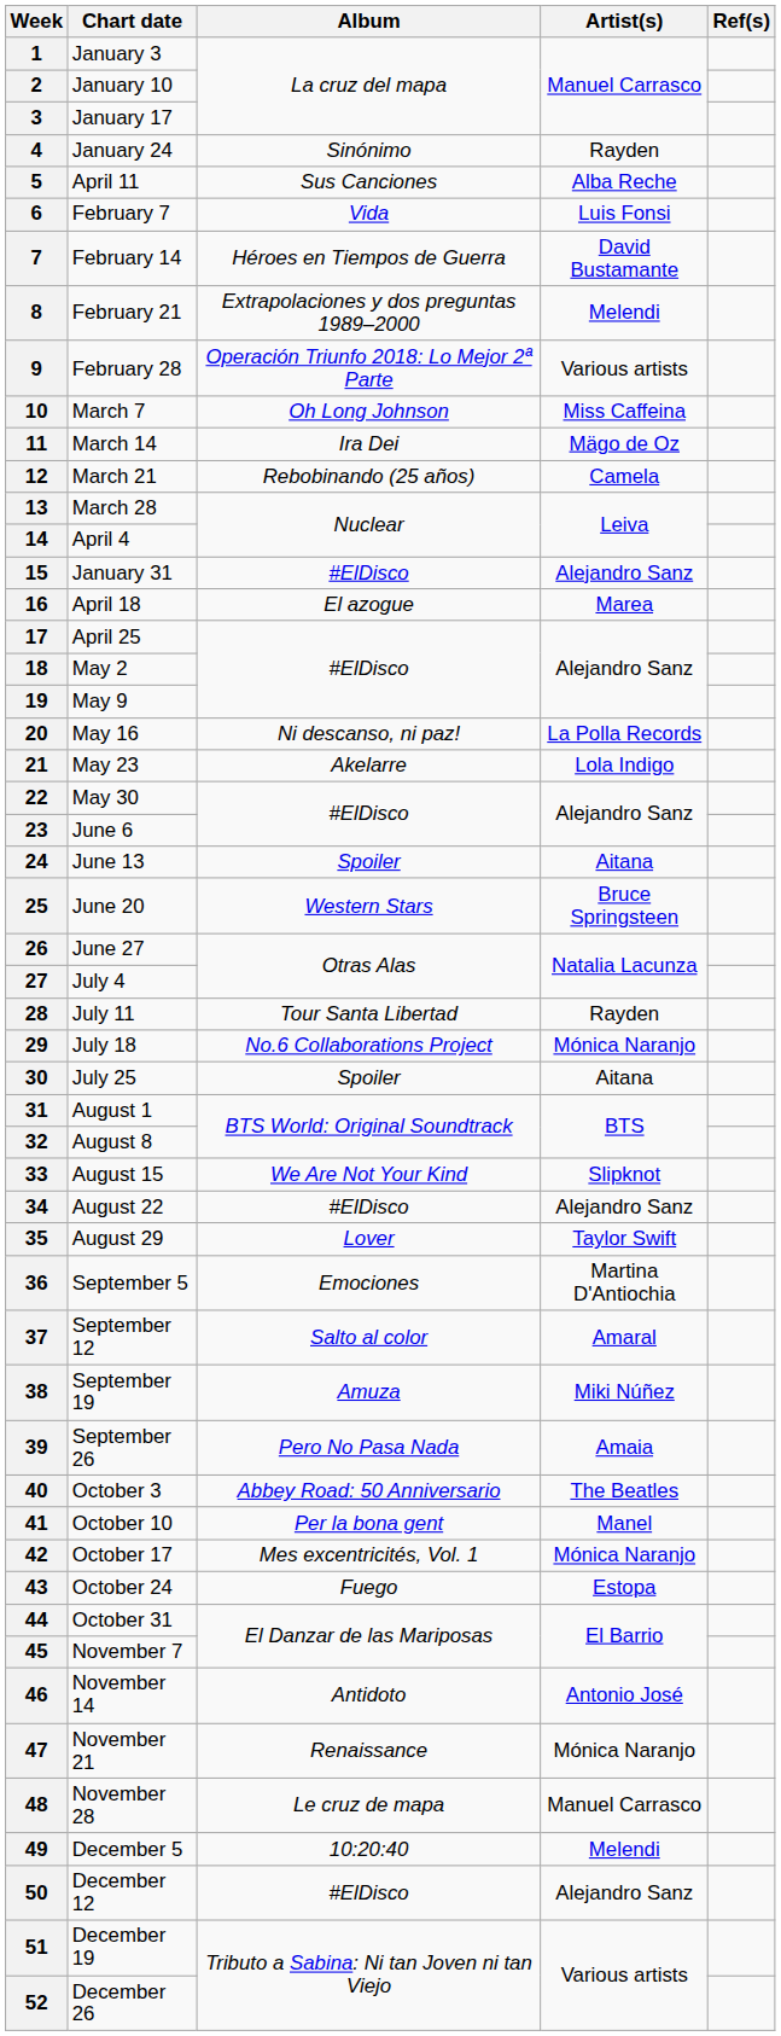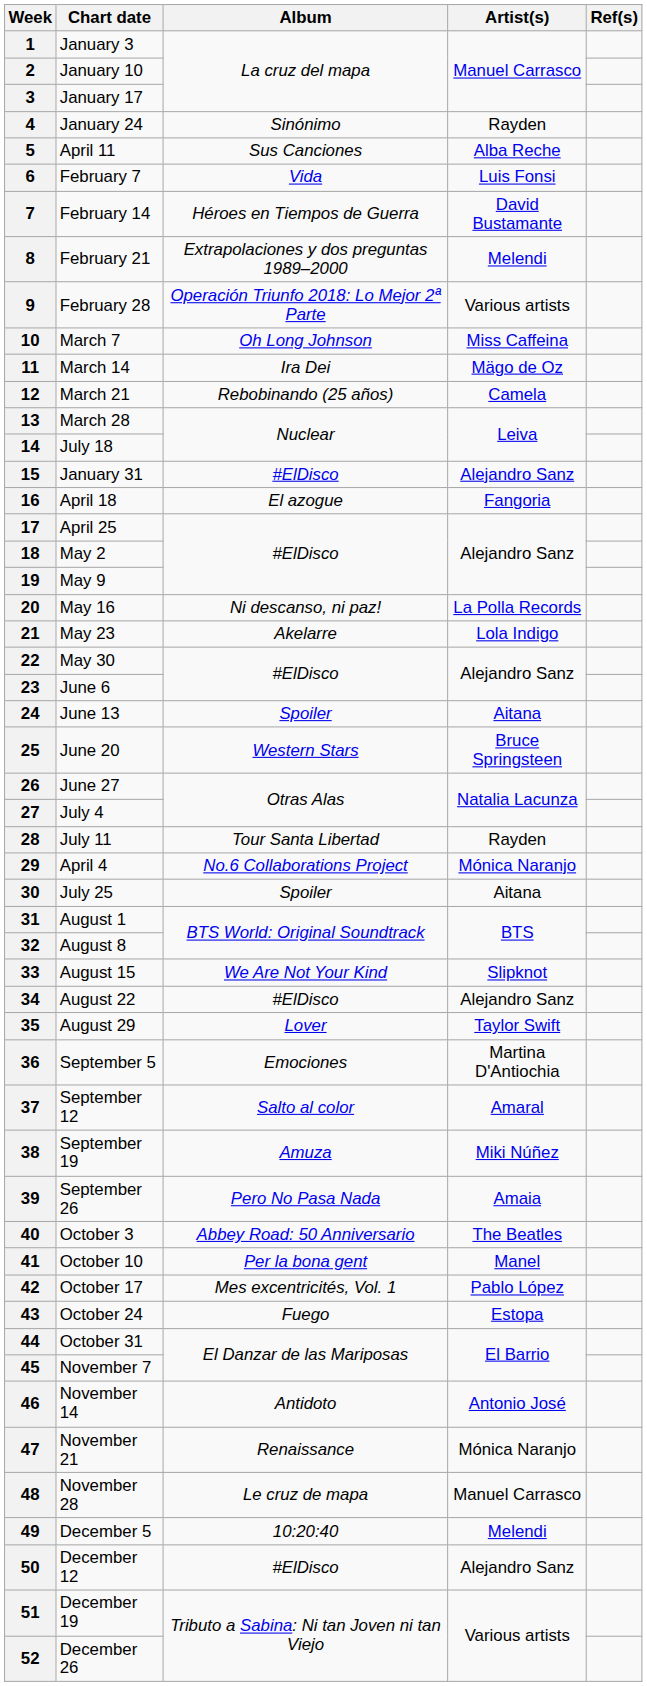 <table class="wikitable" style="text-align: center;">
 <tr>
 <th>Week</th>
 <th>Chart date</th>
 <th>Album</th>
 <th>Artist(s)</th>
 <th>Ref(s)</th>
 </tr>
 <tr>
 <th>1</th>
 <td style="text-align: left;">January 3</td>
 <td rowspan="3"><em>La cruz del mapa</em></td>
 <td rowspan="3"><a href='#'>Manuel Carrasco</a></td>
 <td></td>
 </tr>
 <tr>
 <th>2</th>
 <td style="text-align: left;">January 10</td>
 <td></td>
 </tr>
 <tr>
 <th>3</th>
 <td style="text-align: left;">January 17</td>
 <td></td>
 </tr>
 <tr>
 <th>4</th>
 <td style="text-align: left;">January 24</td>
 <td><em>Sinónimo</em></td>
 <td>Rayden</td>
 <td></td>
 </tr>
 <tr>
 <th>5</th>
 <td style="text-align: left;">April 11</td>
 <td><em>Sus Canciones</em></td>
 <td><a href='#'>Alba Reche</a></td>
 <td></td>
 </tr>
 <tr>
 <th>6</th>
 <td style="text-align: left;">February 7</td>
 <td><em><a href='#'>Vida</a></em></td>
 <td><a href='#'>Luis Fonsi</a></td>
 <td></td>
 </tr>
 <tr>
 <th>7</th>
 <td style="text-align: left;">February 14</td>
 <td><em>Héroes en Tiempos de Guerra</em></td>
 <td><a href='#'>David Bustamante</a></td>
 <td></td>
 </tr>
 <tr>
 <th>8</th>
 <td style="text-align: left;">February 21</td>
 <td><em>Extrapolaciones y dos preguntas 1989–2000</em></td>
 <td><a href='#'>Melendi</a></td>
 <td></td>
 </tr>
 <tr>
 <th>9</th>
 <td style="text-align: left;">February 28</td>
 <td><em><a href='#'>Operación Triunfo 2018: Lo Mejor 2ª Parte</a></em></td>
 <td>Various artists</td>
 <td></td>
 </tr>
 <tr>
 <th>10</th>
 <td style="text-align: left;">March 7</td>
 <td><em><a href='#'>Oh Long Johnson</a></em></td>
 <td><a href='#'>Miss Caffeina</a></td>
 <td></td>
 </tr>
 <tr>
 <th>11</th>
 <td style="text-align: left;">March 14</td>
 <td><em>Ira Dei</em></td>
 <td><a href='#'>Mägo de Oz</a></td>
 <td></td>
 </tr>
 <tr>
 <th>12</th>
 <td style="text-align: left;">March 21</td>
 <td><em>Rebobinando (25 años)</em></td>
 <td><a href='#'>Camela</a></td>
 <td></td>
 </tr>
 <tr>
 <th>13</th>
 <td style="text-align: left;">March 28</td>
 <td rowspan="2"><em>Nuclear</em></td>
 <td rowspan="2"><a href='#'>Leiva</a></td>
 <td></td>
 </tr>
 <tr>
 <th>14</th>
-<td style="text-align: left;">April 4</td>
+<td style="text-align: left;">July 18</td>
 <td></td>
 </tr>
 <tr>
 <th>15</th>
 <td style="text-align: left;">January 31</td>
 <td><em><a href='#'>#ElDisco</a></em></td>
 <td><a href='#'>Alejandro Sanz</a></td>
 <td></td>
 </tr>
 <tr>
 <th>16</th>
 <td style="text-align: left;">April 18</td>
 <td><em>El azogue</em></td>
-<td><a href='#'>Marea</a></td>
+<td><a href='#'>Fangoria</a></td>
 <td></td>
 </tr>
 <tr>
 <th>17</th>
 <td style="text-align: left;">April 25</td>
 <td rowspan="3"><em>#ElDisco</em></td>
 <td rowspan="3">Alejandro Sanz</td>
 <td></td>
 </tr>
 <tr>
 <th>18</th>
 <td style="text-align: left;">May 2</td>
 <td></td>
 </tr>
 <tr>
 <th>19</th>
 <td style="text-align: left;">May 9</td>
 <td></td>
 </tr>
 <tr>
 <th>20</th>
 <td style="text-align: left;">May 16</td>
 <td><em>Ni descanso, ni paz!</em></td>
 <td><a href='#'>La Polla Records</a></td>
 <td></td>
 </tr>
 <tr>
 <th>21</th>
 <td style="text-align: left;">May 23</td>
 <td><em>Akelarre</em></td>
 <td><a href='#'>Lola Indigo</a></td>
 <td></td>
 </tr>
 <tr>
 <th>22</th>
 <td style="text-align: left;">May 30</td>
 <td rowspan="2"><em>#ElDisco</em></td>
 <td rowspan="2">Alejandro Sanz</td>
 <td></td>
 </tr>
 <tr>
 <th>23</th>
 <td style="text-align: left;">June 6</td>
 <td></td>
 </tr>
 <tr>
 <th>24</th>
 <td style="text-align: left;">June 13</td>
 <td><em><a href='#'>Spoiler</a></em></td>
 <td><a href='#'>Aitana</a></td>
 <td></td>
 </tr>
 <tr>
 <th>25</th>
 <td style="text-align: left;">June 20</td>
 <td><em><a href='#'>Western Stars</a></em></td>
 <td><a href='#'>Bruce Springsteen</a></td>
 <td></td>
 </tr>
 <tr>
 <th>26</th>
 <td style="text-align: left;">June 27</td>
 <td rowspan="2"><em>Otras Alas</em></td>
 <td rowspan="2"><a href='#'>Natalia Lacunza</a></td>
 <td></td>
 </tr>
 <tr>
 <th>27</th>
 <td style="text-align: left;">July 4</td>
 <td></td>
 </tr>
 <tr>
 <th>28</th>
 <td style="text-align: left;">July 11</td>
 <td><em>Tour Santa Libertad</em></td>
 <td>Rayden</td>
 <td></td>
 </tr>
 <tr>
 <th>29</th>
-<td style="text-align: left;">July 18</td>
+<td style="text-align: left;">April 4</td>
 <td><em><a href='#'>No.6 Collaborations Project</a></em></td>
 <td><a href='#'>Mónica Naranjo</a></td>
 <td></td>
 </tr>
 <tr>
 <th>30</th>
 <td style="text-align: left;">July 25</td>
 <td><em>Spoiler</em></td>
 <td>Aitana</td>
 <td></td>
 </tr>
 <tr>
 <th>31</th>
 <td style="text-align: left;">August 1</td>
 <td rowspan="2"><em><a href='#'>BTS World: Original Soundtrack</a></em></td>
 <td rowspan="2"><a href='#'>BTS</a></td>
 <td></td>
 </tr>
 <tr>
 <th>32</th>
 <td style="text-align: left;">August 8</td>
 <td></td>
 </tr>
 <tr>
 <th>33</th>
 <td style="text-align: left;">August 15</td>
 <td><em><a href='#'>We Are Not Your Kind</a></em></td>
 <td><a href='#'>Slipknot</a></td>
 <td></td>
 </tr>
 <tr>
 <th>34</th>
 <td style="text-align: left;">August 22</td>
 <td><em>#ElDisco</em></td>
 <td>Alejandro Sanz</td>
 <td></td>
 </tr>
 <tr>
 <th>35</th>
 <td style="text-align: left;">August 29</td>
 <td><em><a href='#'>Lover</a></em></td>
 <td><a href='#'>Taylor Swift</a></td>
 <td></td>
 </tr>
 <tr>
 <th>36</th>
 <td style="text-align: left;">September 5</td>
 <td><em>Emociones</em></td>
 <td>Martina D'Antiochia</td>
 <td></td>
 </tr>
 <tr>
 <th>37</th>
 <td style="text-align: left;">September 12</td>
 <td><em><a href='#'>Salto al color</a></em></td>
 <td><a href='#'>Amaral</a></td>
 <td></td>
 </tr>
 <tr>
 <th>38</th>
 <td style="text-align: left;">September 19</td>
 <td><em><a href='#'>Amuza</a></em></td>
 <td><a href='#'>Miki Núñez</a></td>
 <td></td>
 </tr>
 <tr>
 <th>39</th>
 <td style="text-align: left;">September 26</td>
 <td><em><a href='#'>Pero No Pasa Nada</a></em></td>
 <td><a href='#'>Amaia</a></td>
 <td></td>
 </tr>
 <tr>
 <th>40</th>
 <td style="text-align: left;">October 3</td>
 <td><em><a href='#'>Abbey Road: 50 Anniversario</a></em></td>
 <td><a href='#'>The Beatles</a></td>
 <td></td>
 </tr>
 <tr>
 <th>41</th>
 <td style="text-align: left;">October 10</td>
 <td><em><a href='#'>Per la bona gent</a></em></td>
 <td><a href='#'>Manel</a></td>
 <td></td>
 </tr>
 <tr>
 <th>42</th>
 <td style="text-align: left;">October 17</td>
 <td><em>Mes excentricités, Vol. 1</em></td>
-<td><a href='#'>Mónica Naranjo</a></td>
+<td><a href='#'>Pablo López</a></td>
 <td></td>
 </tr>
 <tr>
 <th>43</th>
 <td style="text-align: left;">October 24</td>
 <td><em>Fuego</em></td>
 <td><a href='#'>Estopa</a></td>
 <td></td>
 </tr>
 <tr>
 <th>44</th>
 <td style="text-align: left;">October 31</td>
 <td rowspan="2"><em>El Danzar de las Mariposas</em></td>
 <td rowspan="2"><a href='#'>El Barrio</a></td>
 <td></td>
 </tr>
 <tr>
 <th>45</th>
 <td style="text-align: left;">November 7</td>
 <td></td>
 </tr>
 <tr>
 <th>46</th>
 <td style="text-align: left;">November 14</td>
 <td><em>Antidoto</em></td>
 <td><a href='#'>Antonio José</a></td>
 <td></td>
 </tr>
 <tr>
 <th>47</th>
 <td style="text-align: left;">November 21</td>
 <td><em>Renaissance</em></td>
 <td>Mónica Naranjo</td>
 <td></td>
 </tr>
 <tr>
 <th>48</th>
 <td style="text-align: left;">November 28</td>
 <td><em>Le cruz de mapa</em></td>
 <td>Manuel Carrasco</td>
 <td></td>
 </tr>
 <tr>
 <th>49</th>
 <td style="text-align: left;">December 5</td>
 <td><em>10:20:40</em></td>
 <td><a href='#'>Melendi</a></td>
 <td></td>
 </tr>
 <tr>
 <th>50</th>
 <td style="text-align: left;">December 12</td>
 <td><em>#ElDisco</em></td>
 <td>Alejandro Sanz</td>
 <td></td>
 </tr>
 <tr>
 <th>51</th>
 <td style="text-align: left;">December 19</td>
 <td rowspan="2"><em>Tributo a <a href='#'>Sabina</a>: Ni tan Joven ni tan Viejo</em></td>
 <td rowspan="2">Various artists</td>
 <td></td>
 </tr>
 <tr>
 <th>52</th>
 <td style="text-align: left;">December 26</td>
 <td></td>
 </tr>
 </table>
